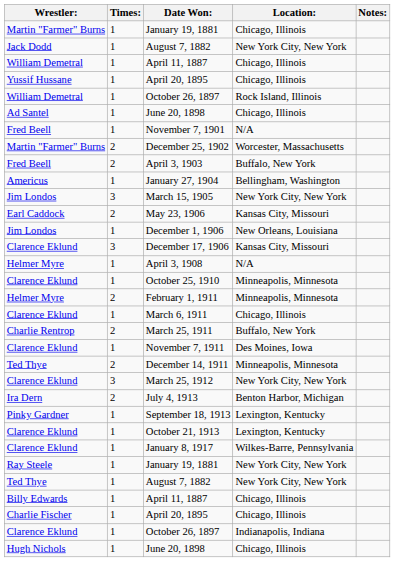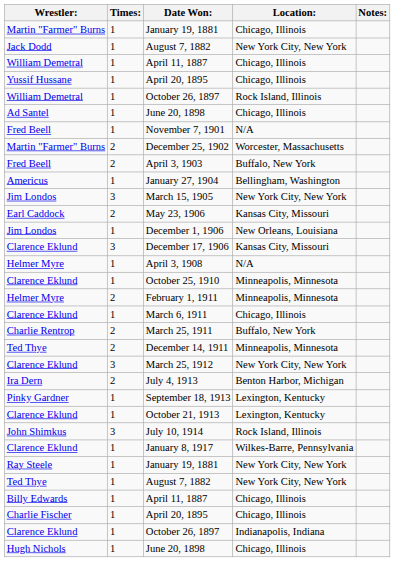 <table class="wikitable">
 <tr>
 <th>Wrestler:</th>
 <th>Times:</th>
 <th>Date Won:</th>
 <th>Location:</th>
 <th>Notes:</th>
 </tr>
 <tr>
 <td><a href='#'>Martin "Farmer" Burns</a></td>
 <td>1</td>
 <td>January 19, 1881</td>
 <td>Chicago, Illinois</td>
 <td></td>
 </tr>
 <tr>
 <td><a href='#'>Jack Dodd</a></td>
 <td>1</td>
 <td>August 7, 1882</td>
 <td>New York City, New York</td>
 <td></td>
 </tr>
 <tr>
 <td><a href='#'>William Demetral</a></td>
 <td>1</td>
 <td>April 11, 1887</td>
 <td>Chicago, Illinois</td>
 <td></td>
 </tr>
 <tr>
 <td><a href='#'>Yussif Hussane</a></td>
 <td>1</td>
 <td>April 20, 1895</td>
 <td>Chicago, Illinois</td>
 <td></td>
 </tr>
 <tr>
 <td><a href='#'>William Demetral</a></td>
 <td>1</td>
 <td>October 26, 1897</td>
 <td>Rock Island, Illinois</td>
 <td></td>
 </tr>
 <tr>
 <td><a href='#'>Ad Santel</a></td>
 <td>1</td>
 <td>June 20, 1898</td>
 <td>Chicago, Illinois</td>
 <td></td>
 </tr>
 <tr>
 <td><a href='#'>Fred Beell</a></td>
 <td>1</td>
 <td>November 7, 1901</td>
 <td>N/A</td>
 <td></td>
 </tr>
 <tr>
 <td><a href='#'>Martin "Farmer" Burns</a></td>
 <td>2</td>
 <td>December 25, 1902</td>
 <td>Worcester, Massachusetts</td>
 <td></td>
 </tr>
 <tr>
 <td><a href='#'>Fred Beell</a></td>
 <td>2</td>
 <td>April 3, 1903</td>
 <td>Buffalo, New York</td>
 <td></td>
 </tr>
 <tr>
 <td><a href='#'>Americus</a></td>
 <td>1</td>
 <td>January 27, 1904</td>
 <td>Bellingham, Washington</td>
 <td></td>
 </tr>
 <tr>
 <td><a href='#'>Jim Londos</a></td>
 <td>3</td>
 <td>March 15, 1905</td>
 <td>New York City, New York</td>
 <td></td>
 </tr>
 <tr>
 <td><a href='#'>Earl Caddock</a></td>
 <td>2</td>
 <td>May 23, 1906</td>
 <td>Kansas City, Missouri</td>
 <td></td>
 </tr>
 <tr>
 <td><a href='#'>Jim Londos</a></td>
 <td>1</td>
 <td>December 1, 1906</td>
 <td>New Orleans, Louisiana</td>
 <td></td>
 </tr>
 <tr>
 <td><a href='#'>Clarence Eklund</a></td>
 <td>3</td>
 <td>December 17, 1906</td>
 <td>Kansas City, Missouri</td>
 <td></td>
 </tr>
 <tr>
 <td><a href='#'>Helmer Myre</a></td>
 <td>1</td>
 <td>April 3, 1908</td>
 <td>N/A</td>
 <td></td>
 </tr>
 <tr>
 <td><a href='#'>Clarence Eklund</a></td>
 <td>1</td>
 <td>October 25, 1910</td>
 <td>Minneapolis, Minnesota</td>
 <td></td>
 </tr>
 <tr>
 <td><a href='#'>Helmer Myre</a></td>
 <td>2</td>
 <td>February 1, 1911</td>
 <td>Minneapolis, Minnesota</td>
 <td></td>
 </tr>
 <tr>
 <td><a href='#'>Clarence Eklund</a></td>
 <td>1</td>
 <td>March 6, 1911</td>
 <td>Chicago, Illinois</td>
 <td></td>
 </tr>
 <tr>
 <td><a href='#'>Charlie Rentrop</a></td>
 <td>2</td>
 <td>March 25, 1911</td>
 <td>Buffalo, New York</td>
 <td></td>
 </tr>
 <tr>
-<td><a href='#'>Clarence Eklund</a></td>
-<td>1</td>
-<td>November 7, 1911</td>
-<td>Des Moines, Iowa</td>
-<td></td>
-</tr>
-<tr>
 <td><a href='#'>Ted Thye</a></td>
 <td>2</td>
 <td>December 14, 1911</td>
 <td>Minneapolis, Minnesota</td>
 <td></td>
 </tr>
 <tr>
 <td><a href='#'>Clarence Eklund</a></td>
 <td>3</td>
 <td>March 25, 1912</td>
 <td>New York City, New York</td>
 <td></td>
 </tr>
 <tr>
 <td><a href='#'>Ira Dern</a></td>
 <td>2</td>
 <td>July 4, 1913</td>
 <td>Benton Harbor, Michigan</td>
 <td></td>
 </tr>
 <tr>
 <td><a href='#'>Pinky Gardner</a></td>
 <td>1</td>
 <td>September 18, 1913</td>
 <td>Lexington, Kentucky</td>
 <td></td>
 </tr>
 <tr>
 <td><a href='#'>Clarence Eklund</a></td>
 <td>1</td>
 <td>October 21, 1913</td>
 <td>Lexington, Kentucky</td>
+<td></td>
+</tr>
+<tr>
+<td><a href='#'>John Shimkus</a></td>
+<td>3</td>
+<td>July 10, 1914</td>
+<td>Rock Island, Illinois</td>
 <td></td>
 </tr>
 <tr>
 <td><a href='#'>Clarence Eklund</a></td>
 <td>1</td>
 <td>January 8, 1917</td>
 <td>Wilkes-Barre, Pennsylvania</td>
 <td></td>
 </tr>
 <tr>
 <td><a href='#'>Ray Steele</a></td>
 <td>1</td>
 <td>January 19, 1881</td>
 <td>New York City, New York</td>
 <td></td>
 </tr>
 <tr>
 <td><a href='#'>Ted Thye</a></td>
 <td>1</td>
 <td>August 7, 1882</td>
 <td>New York City, New York</td>
 <td></td>
 </tr>
 <tr>
 <td><a href='#'>Billy Edwards</a></td>
 <td>1</td>
 <td>April 11, 1887</td>
 <td>Chicago, Illinois</td>
 <td></td>
 </tr>
 <tr>
 <td><a href='#'>Charlie Fischer</a></td>
 <td>1</td>
 <td>April 20, 1895</td>
 <td>Chicago, Illinois</td>
 <td></td>
 </tr>
 <tr>
 <td><a href='#'>Clarence Eklund</a></td>
 <td>1</td>
 <td>October 26, 1897</td>
 <td>Indianapolis, Indiana</td>
 <td></td>
 </tr>
 <tr>
 <td><a href='#'>Hugh Nichols</a></td>
 <td>1</td>
 <td>June 20, 1898</td>
 <td>Chicago, Illinois</td>
 <td></td>
 </tr>
 </table>
